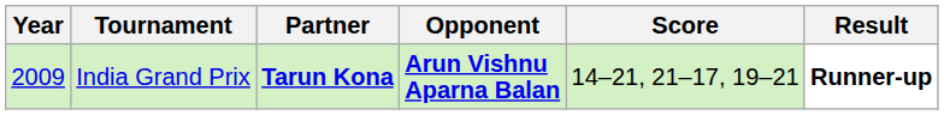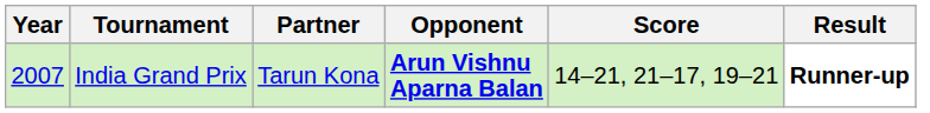 <table class="sortable wikitable" style="font-size: 90%;">
 <tr>
 <th>Year</th>
 <th>Tournament</th>
 <th>Partner</th>
 <th>Opponent</th>
 <th>Score</th>
 <th>Result</th>
 </tr>
 <tr style="background:#D4F1C5">
-<td align="center"><a href='#'>2009</a></td>
+<td align="center"><a href='#'>2007</a></td>
 <td align="left"><a href='#'>India Grand Prix</a></td>
-<td align="left"><strong> <a href='#'>Tarun Kona</a></strong></td>
+<td align="left"> <a href='#'>Tarun Kona</a></td>
 <td align="left"><strong> <a href='#'>Arun Vishnu</a> <br>  <a href='#'>Aparna Balan</a></strong></td>
 <td align="left">14–21, 21–17, 19–21</td>
 <td style="text-align:left; background:white"> <strong>Runner-up</strong></td>
 </tr>
 </table>
